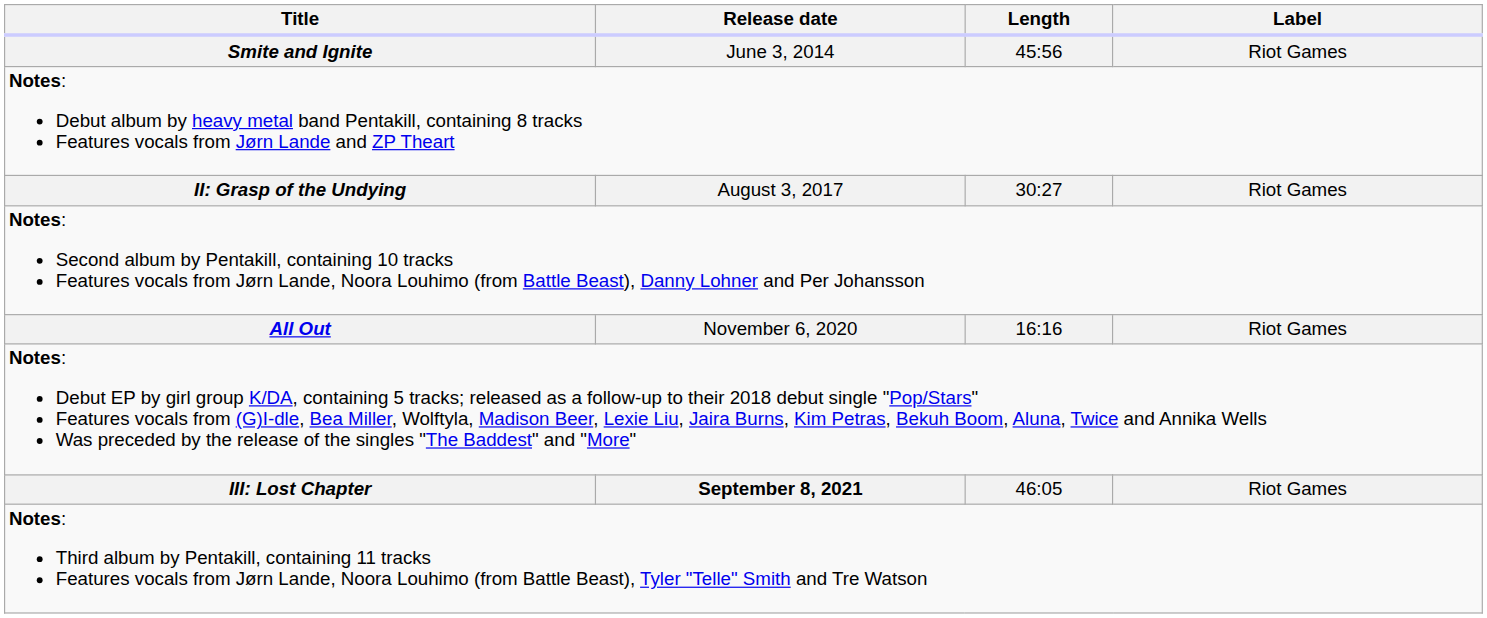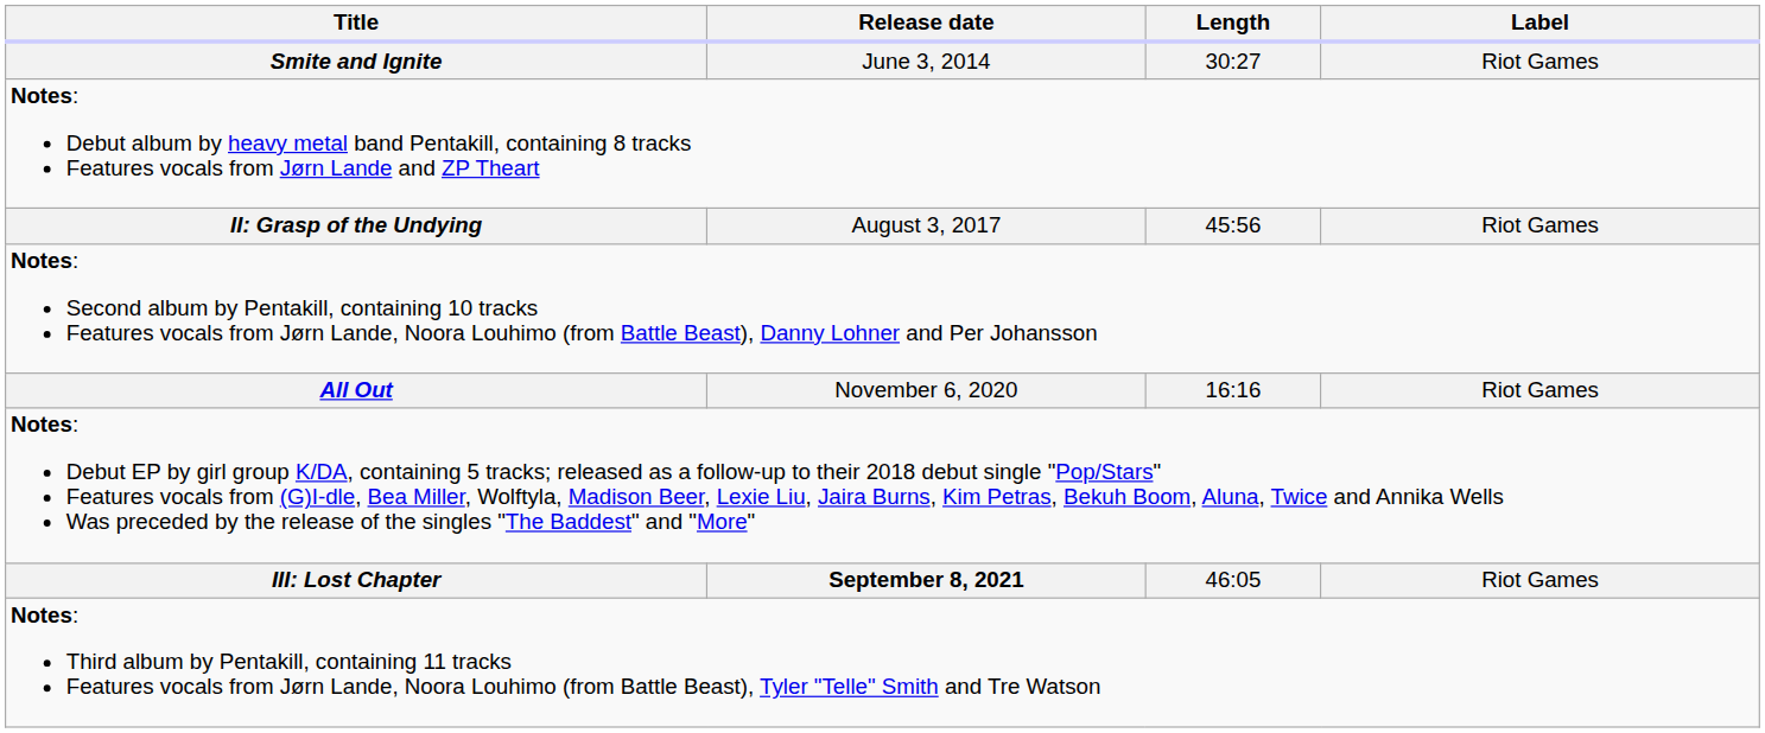 <table class="wikitable plainrowheaders" style="width:100%; text-align:center;">
 <tr style="border-bottom: solid #ccf 3px">
 <th scope="col" style="width:40%">Title</th>
 <th scope="col" style="width:25%">Release date</th>
 <th scope="col" style="width:10%">Length</th>
 <th scope="col" style="width:25%">Label</th>
 </tr>
 <tr style="background-color:#f2f2f2">
 <th scope="row" style="text-align:center"><em>Smite and Ignite</em></th>
 <td>June 3, 2014</td>
-<td>45:56</td>
+<td>30:27</td>
 <td>Riot Games</td>
 </tr>
 <tr>
 <td colspan="4" style="text-align:left"><strong>Notes</strong>:<br><ul><li>Debut album by <a href='#'>heavy metal</a> band Pentakill, containing 8 tracks</li><li>Features vocals from <a href='#'>Jørn Lande</a> and <a href='#'>ZP Theart</a></li></ul></td>
 </tr>
 <tr style="background-color:#f2f2f2">
 <th scope="row" style="text-align:center"><em>II: Grasp of the Undying</em></th>
 <td>August 3, 2017</td>
-<td>30:27</td>
+<td>45:56</td>
 <td>Riot Games</td>
 </tr>
 <tr>
 <td colspan="4" style="text-align:left"><strong>Notes</strong>:<br><ul><li>Second album by Pentakill, containing 10 tracks</li><li>Features vocals from Jørn Lande, Noora Louhimo (from <a href='#'>Battle Beast</a>), <a href='#'>Danny Lohner</a> and Per Johansson</li></ul></td>
 </tr>
 <tr style="background-color:#f2f2f2">
 <th scope="row" style="text-align:center"><em><a href='#'>All Out</a></em></th>
 <td>November 6, 2020</td>
 <td>16:16</td>
 <td>Riot Games</td>
 </tr>
 <tr>
 <td colspan="4" style="text-align:left"><strong>Notes</strong>:<br><ul><li>Debut EP by girl group <a href='#'>K/DA</a>, containing 5 tracks; released as a follow-up to their 2018 debut single "<a href='#'>Pop/Stars</a>"</li><li>Features vocals from <a href='#'>(G)I-dle</a>, <a href='#'>Bea Miller</a>, Wolftyla, <a href='#'>Madison Beer</a>, <a href='#'>Lexie Liu</a>, <a href='#'>Jaira Burns</a>, <a href='#'>Kim Petras</a>, <a href='#'>Bekuh Boom</a>, <a href='#'>Aluna</a>, <a href='#'>Twice</a> and Annika Wells</li><li>Was preceded by the release of the singles "<a href='#'>The Baddest</a>" and "<a href='#'>More</a>"</li></ul></td>
 </tr>
 <tr style="background-color:#f2f2f2">
 <th scope="row" style="text-align:center"><em>III: Lost Chapter</em></th>
 <td><strong>September 8, 2021</strong></td>
 <td>46:05</td>
 <td>Riot Games</td>
 </tr>
 <tr>
 <td colspan="4" style="text-align:left"><strong>Notes</strong>:<br><ul><li>Third album by Pentakill, containing 11 tracks</li><li>Features vocals from Jørn Lande, Noora Louhimo (from Battle Beast), <a href='#'>Tyler "Telle" Smith</a> and Tre Watson</li></ul></td>
 </tr>
 </table>
